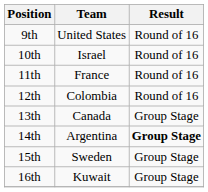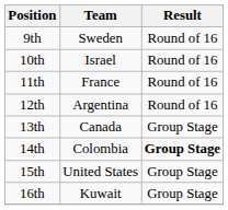 <table class="wikitable" style="text-align: center;">
 <tr>
 <th>Position</th>
 <th>Team</th>
 <th>Result</th>
 </tr>
 <tr>
 <td>9th</td>
-<td> United States</td>
+<td> Sweden</td>
 <td>Round of 16</td>
 </tr>
 <tr>
 <td>10th</td>
 <td> Israel</td>
 <td>Round of 16</td>
 </tr>
 <tr>
 <td>11th</td>
 <td> France</td>
 <td>Round of 16</td>
 </tr>
 <tr>
 <td>12th</td>
-<td> Colombia</td>
+<td> Argentina</td>
 <td>Round of 16</td>
 </tr>
 <tr>
 <td>13th</td>
 <td> Canada</td>
 <td>Group Stage</td>
 </tr>
 <tr>
 <td>14th</td>
-<td> Argentina</td>
+<td> Colombia</td>
 <td><strong>Group Stage</strong></td>
 </tr>
 <tr>
 <td>15th</td>
-<td> Sweden</td>
+<td> United States</td>
 <td>Group Stage</td>
 </tr>
 <tr>
 <td>16th</td>
 <td> Kuwait</td>
 <td>Group Stage</td>
 </tr>
 <tr>
 </tr>
 </table>
